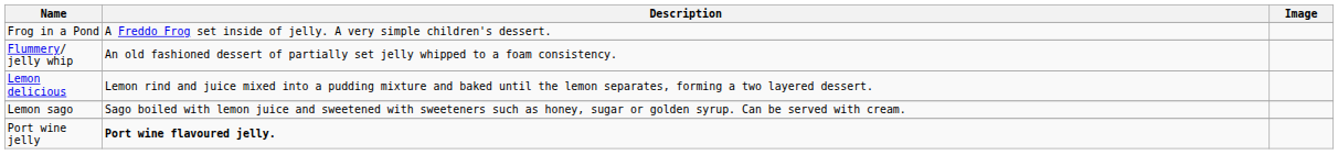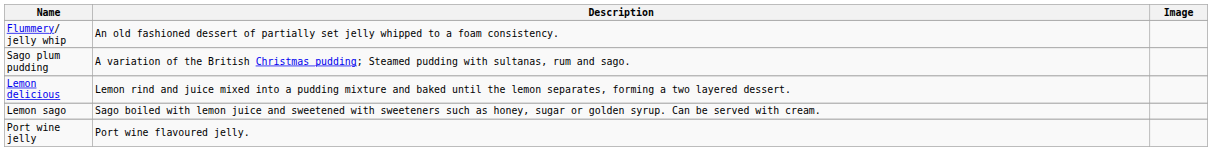 <table class="wikitable sortable" style="width:100%;">
 <tr>
 <th style="width:110px;">Name</th>
 <th>Description</th>
 <th class="unsortable" style="width:70px;">Image</th>
 </tr>
 <tr>
 </tr>
 <tr>
-<td>Frog in a Pond</td>
-<td>A <a href='#'>Freddo Frog</a> set inside of jelly. A very simple children's dessert.</td>
-<td></td>
-</tr>
-<tr>
 </tr>
 <tr>
 <td><a href='#'>Flummery</a>/ jelly whip</td>
 <td>An old fashioned dessert of partially set jelly whipped to a foam consistency.</td>
 <td></td>
 </tr>
 <tr>
+</tr>
+<tr>
+<td>Sago plum pudding</td>
+<td>A variation of the British <a href='#'>Christmas pudding</a>; Steamed pudding with sultanas, rum and sago.</td>
+<td></td>
 </tr>
 <tr>
 </tr>
 <tr>
 <td><a href='#'>Lemon delicious</a></td>
 <td>Lemon rind and juice mixed into a pudding mixture and baked until the lemon separates, forming a two layered dessert.</td>
 <td></td>
 </tr>
 <tr>
 </tr>
 <tr>
 <td>Lemon sago</td>
 <td>Sago boiled with lemon juice and sweetened with sweeteners such as honey, sugar or golden syrup. Can be served with cream.</td>
 <td></td>
 </tr>
 <tr>
 </tr>
 <tr>
 <td>Port wine jelly</td>
-<td><strong>Port wine flavoured jelly.</strong></td>
+<td>Port wine flavoured jelly.</td>
 <td></td>
 </tr>
 </table>
